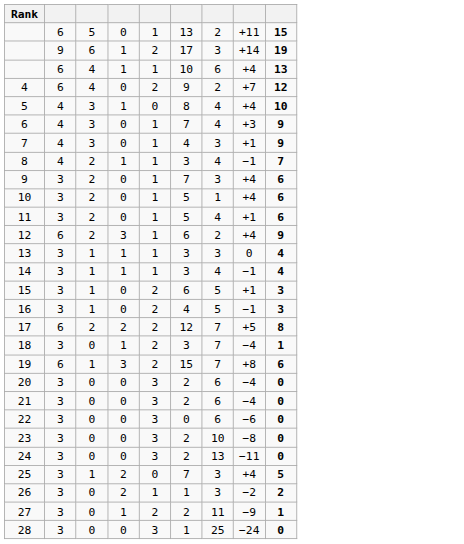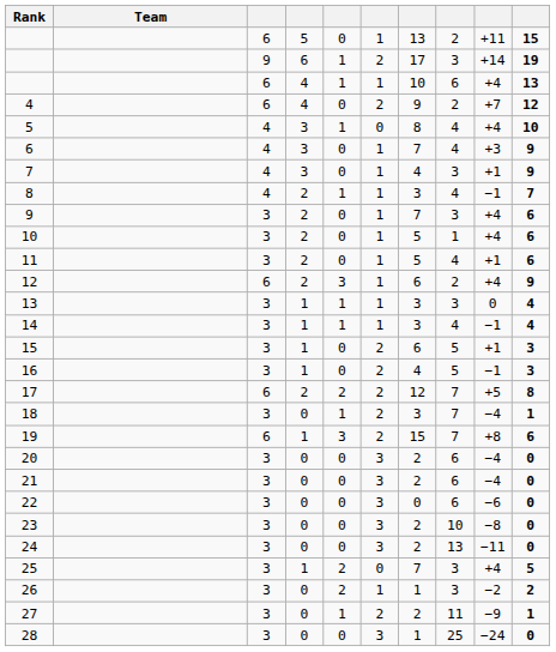 <table class="wikitable" style="text-align: center;">
 <tr>
 <th width=40>Rank</th>
+<th width=180>Team</th>
 <th width=30></th>
 <th width=30></th>
 <th width=30></th>
 <th width=30></th>
 <th width=30></th>
 <th width=30></th>
 <th width=30></th>
 <th width=30></th>
 </tr>
 <tr>
 <td></td>
+<td align=left></td>
 <td>6</td>
 <td>5</td>
 <td>0</td>
 <td>1</td>
 <td>13</td>
 <td>2</td>
 <td>+11</td>
 <td><strong>15</strong></td>
 </tr>
 <tr>
 <td></td>
+<td align=left></td>
 <td>9</td>
 <td>6</td>
 <td>1</td>
 <td>2</td>
 <td>17</td>
 <td>3</td>
 <td>+14</td>
 <td><strong>19</strong></td>
 </tr>
 <tr>
 <td></td>
+<td align=left></td>
 <td>6</td>
 <td>4</td>
 <td>1</td>
 <td>1</td>
 <td>10</td>
 <td>6</td>
 <td>+4</td>
 <td><strong>13</strong></td>
 </tr>
 <tr>
 <td>4</td>
+<td align=left></td>
 <td>6</td>
 <td>4</td>
 <td>0</td>
 <td>2</td>
 <td>9</td>
 <td>2</td>
 <td>+7</td>
 <td><strong>12</strong></td>
 </tr>
 <tr>
 <td>5</td>
+<td align=left></td>
 <td>4</td>
 <td>3</td>
 <td>1</td>
 <td>0</td>
 <td>8</td>
 <td>4</td>
 <td>+4</td>
 <td><strong>10</strong></td>
 </tr>
 <tr>
 <td>6</td>
+<td align=left></td>
 <td>4</td>
 <td>3</td>
 <td>0</td>
 <td>1</td>
 <td>7</td>
 <td>4</td>
 <td>+3</td>
 <td><strong>9</strong></td>
 </tr>
 <tr>
 <td>7</td>
+<td align=left></td>
 <td>4</td>
 <td>3</td>
 <td>0</td>
 <td>1</td>
 <td>4</td>
 <td>3</td>
 <td>+1</td>
 <td><strong>9</strong></td>
 </tr>
 <tr>
 <td>8</td>
+<td align=left></td>
 <td>4</td>
 <td>2</td>
 <td>1</td>
 <td>1</td>
 <td>3</td>
 <td>4</td>
 <td>−1</td>
 <td><strong>7</strong></td>
 </tr>
 <tr>
 <td>9</td>
+<td align=left></td>
 <td>3</td>
 <td>2</td>
 <td>0</td>
 <td>1</td>
 <td>7</td>
 <td>3</td>
 <td>+4</td>
 <td><strong>6</strong></td>
 </tr>
 <tr>
 <td>10</td>
+<td align=left></td>
 <td>3</td>
 <td>2</td>
 <td>0</td>
 <td>1</td>
 <td>5</td>
 <td>1</td>
 <td>+4</td>
 <td><strong>6</strong></td>
 </tr>
 <tr>
 <td>11</td>
+<td align=left></td>
 <td>3</td>
 <td>2</td>
 <td>0</td>
 <td>1</td>
 <td>5</td>
 <td>4</td>
 <td>+1</td>
 <td><strong>6</strong></td>
 </tr>
 <tr>
 <td>12</td>
+<td align=left></td>
 <td>6</td>
 <td>2</td>
 <td>3</td>
 <td>1</td>
 <td>6</td>
 <td>2</td>
 <td>+4</td>
 <td><strong>9</strong></td>
 </tr>
 <tr>
 <td>13</td>
+<td align=left></td>
 <td>3</td>
 <td>1</td>
 <td>1</td>
 <td>1</td>
 <td>3</td>
 <td>3</td>
 <td>0</td>
 <td><strong>4</strong></td>
 </tr>
 <tr>
 <td>14</td>
+<td align=left></td>
 <td>3</td>
 <td>1</td>
 <td>1</td>
 <td>1</td>
 <td>3</td>
 <td>4</td>
 <td>−1</td>
 <td><strong>4</strong></td>
 </tr>
 <tr>
 <td>15</td>
+<td align=left></td>
 <td>3</td>
 <td>1</td>
 <td>0</td>
 <td>2</td>
 <td>6</td>
 <td>5</td>
 <td>+1</td>
 <td><strong>3</strong></td>
 </tr>
 <tr>
 <td>16</td>
+<td align=left></td>
 <td>3</td>
 <td>1</td>
 <td>0</td>
 <td>2</td>
 <td>4</td>
 <td>5</td>
 <td>−1</td>
 <td><strong>3</strong></td>
 </tr>
 <tr>
 <td>17</td>
+<td align=left></td>
 <td>6</td>
 <td>2</td>
 <td>2</td>
 <td>2</td>
 <td>12</td>
 <td>7</td>
 <td>+5</td>
 <td><strong>8</strong></td>
 </tr>
 <tr>
 <td>18</td>
+<td align=left></td>
 <td>3</td>
 <td>0</td>
 <td>1</td>
 <td>2</td>
 <td>3</td>
 <td>7</td>
 <td>−4</td>
 <td><strong>1</strong></td>
 </tr>
 <tr>
 <td>19</td>
+<td align=left></td>
 <td>6</td>
 <td>1</td>
 <td>3</td>
 <td>2</td>
 <td>15</td>
 <td>7</td>
 <td>+8</td>
 <td><strong>6</strong></td>
 </tr>
 <tr>
 <td>20</td>
+<td align=left></td>
 <td>3</td>
 <td>0</td>
 <td>0</td>
 <td>3</td>
 <td>2</td>
 <td>6</td>
 <td>−4</td>
 <td><strong>0</strong></td>
 </tr>
 <tr>
 <td>21</td>
+<td align=left></td>
 <td>3</td>
 <td>0</td>
 <td>0</td>
 <td>3</td>
 <td>2</td>
 <td>6</td>
 <td>−4</td>
 <td><strong>0</strong></td>
 </tr>
 <tr>
 <td>22</td>
+<td align=left></td>
 <td>3</td>
 <td>0</td>
 <td>0</td>
 <td>3</td>
 <td>0</td>
 <td>6</td>
 <td>−6</td>
 <td><strong>0</strong></td>
 </tr>
 <tr>
 <td>23</td>
+<td align=left></td>
 <td>3</td>
 <td>0</td>
 <td>0</td>
 <td>3</td>
 <td>2</td>
 <td>10</td>
 <td>−8</td>
 <td><strong>0</strong></td>
 </tr>
 <tr>
 <td>24</td>
+<td align=left></td>
 <td>3</td>
 <td>0</td>
 <td>0</td>
 <td>3</td>
 <td>2</td>
 <td>13</td>
 <td>−11</td>
 <td><strong>0</strong></td>
 </tr>
 <tr>
 <td>25</td>
+<td align=left></td>
 <td>3</td>
 <td>1</td>
 <td>2</td>
 <td>0</td>
 <td>7</td>
 <td>3</td>
 <td>+4</td>
 <td><strong>5</strong></td>
 </tr>
 <tr>
 <td>26</td>
+<td align=left></td>
 <td>3</td>
 <td>0</td>
 <td>2</td>
 <td>1</td>
 <td>1</td>
 <td>3</td>
 <td>−2</td>
 <td><strong>2</strong></td>
 </tr>
 <tr>
 <td>27</td>
+<td align=left></td>
 <td>3</td>
 <td>0</td>
 <td>1</td>
 <td>2</td>
 <td>2</td>
 <td>11</td>
 <td>−9</td>
 <td><strong>1</strong></td>
 </tr>
 <tr>
 <td>28</td>
+<td align=left></td>
 <td>3</td>
 <td>0</td>
 <td>0</td>
 <td>3</td>
 <td>1</td>
 <td>25</td>
 <td>−24</td>
 <td><strong>0</strong></td>
 </tr>
 </table>
